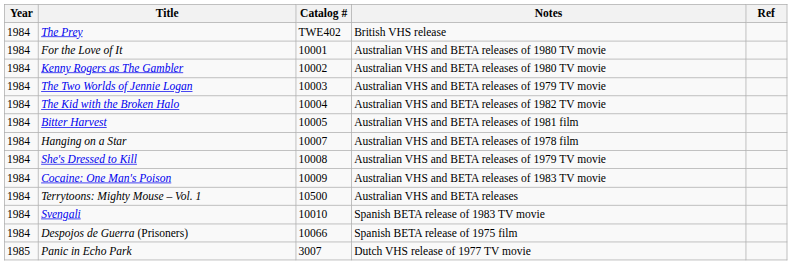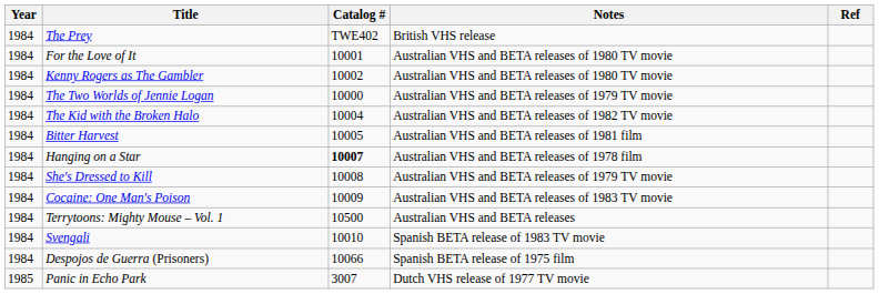 <table class="wikitable sortable">
 <tr>
 <th width="40">Year</th>
 <th width="350">Title</th>
 <th width="70">Catalog #</th>
 <th width="540">Notes</th>
 <th width="50" scope="Col" class="unsortable">Ref</th>
 </tr>
 <tr>
 <td>1984</td>
 <td> <em><a href='#'>The Prey</a></em></td>
 <td>TWE402</td>
 <td>British VHS release</td>
 <td></td>
 </tr>
 <tr>
 <td>1984</td>
 <td> <em>For the Love of It</em></td>
 <td>10001</td>
 <td>Australian VHS and BETA releases of 1980 TV movie</td>
 <td></td>
 </tr>
 <tr>
 <td>1984</td>
 <td>  <em><a href='#'>Kenny Rogers as The Gambler</a></em></td>
 <td>10002</td>
 <td>Australian VHS and BETA releases of 1980 TV movie</td>
 <td></td>
 </tr>
 <tr>
 <td>1984</td>
 <td> <em><a href='#'>The Two Worlds of Jennie Logan</a></em></td>
-<td>10003</td>
+<td>10000</td>
 <td>Australian VHS and BETA releases of 1979 TV movie</td>
 <td></td>
 </tr>
 <tr>
 <td>1984</td>
 <td> <em><a href='#'>The Kid with the Broken Halo</a></em></td>
 <td>10004</td>
 <td>Australian VHS and BETA releases of 1982 TV movie</td>
 <td></td>
 </tr>
 <tr>
 <td>1984</td>
 <td> <em><a href='#'>Bitter Harvest</a></em></td>
 <td>10005</td>
 <td>Australian VHS and BETA releases of 1981 film</td>
 <td></td>
 </tr>
 <tr>
 <td>1984</td>
 <td> <em>Hanging on a Star</em></td>
-<td>10007</td>
+<td><strong>10007</strong></td>
 <td>Australian VHS and BETA releases of 1978 film</td>
 <td></td>
 </tr>
 <tr>
 <td>1984</td>
 <td> <em><a href='#'>She's Dressed to Kill</a></em></td>
 <td>10008</td>
 <td>Australian VHS and BETA releases of 1979 TV movie</td>
 <td></td>
 </tr>
 <tr>
 <td>1984</td>
 <td> <em><a href='#'>Cocaine: One Man's Poison</a></em></td>
 <td>10009</td>
 <td>Australian VHS and BETA releases of 1983 TV movie</td>
 <td></td>
 </tr>
 <tr>
 <td>1984</td>
 <td> <em>Terrytoons: Mighty Mouse – Vol. 1</em></td>
 <td>10500</td>
 <td>Australian VHS and BETA releases</td>
 <td></td>
 </tr>
 <tr>
 <td>1984</td>
 <td> <em><a href='#'>Svengali</a></em></td>
 <td>10010</td>
 <td>Spanish BETA release of 1983 TV movie</td>
 <td></td>
 </tr>
 <tr>
 <td>1984</td>
 <td> <em>Despojos de Guerra</em> (Prisoners)</td>
 <td>10066</td>
 <td>Spanish BETA release of 1975 film</td>
 <td></td>
 </tr>
 <tr>
 <td>1985</td>
 <td> <em>Panic in Echo Park</em></td>
 <td>3007</td>
 <td>Dutch VHS release of 1977 TV movie</td>
 <td></td>
 </tr>
 </table>
